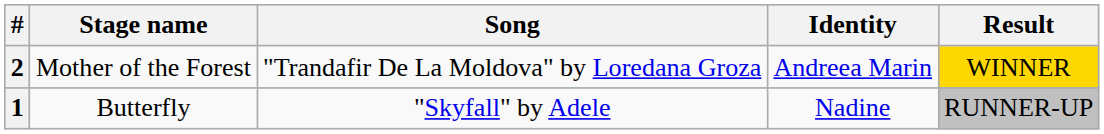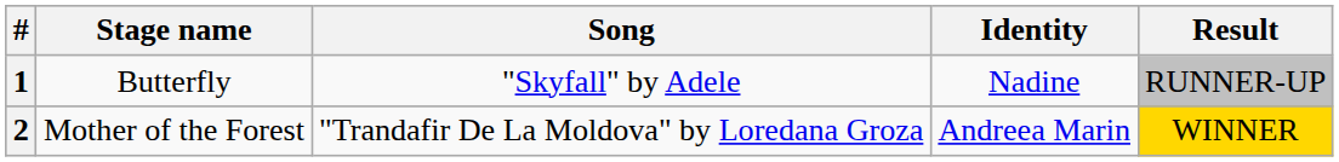 <table class="wikitable plainrowheaders" style="text-align: center;">
 <tr>
 <th>#</th>
 <th>Stage name</th>
 <th>Song</th>
 <th>Identity</th>
 <th>Result</th>
 </tr>
 <tr>
+<th>1</th>
+<td>Butterfly</td>
+<td>"<a href='#'>Skyfall</a>" by <a href='#'>Adele</a></td>
+<td><a href='#'>Nadine</a></td>
+<td bgcolor=silver>RUNNER-UP</td>
+</tr>
+<tr>
 <th>2</th>
 <td>Mother of the Forest</td>
 <td>"Trandafir De La Moldova" by <a href='#'>Loredana Groza</a></td>
 <td><a href='#'>Andreea Marin</a></td>
 <td bgcolor=gold>WINNER</td>
 </tr>
-<tr>
-<th>1</th>
-<td>Butterfly</td>
-<td>"<a href='#'>Skyfall</a>" by <a href='#'>Adele</a></td>
-<td><a href='#'>Nadine</a></td>
-<td bgcolor=silver>RUNNER-UP</td>
-</tr>
 </table>
